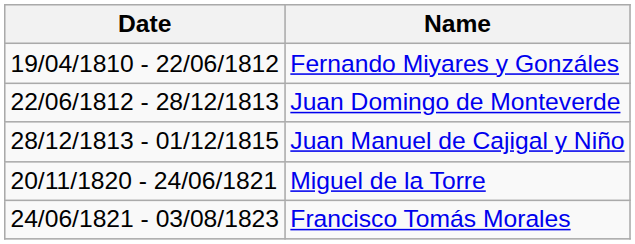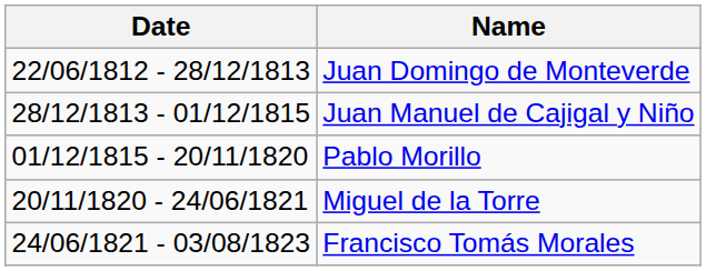 <table class=wikitable>
 <tr>
 <th>Date</th>
 <th>Name</th>
-</tr>
-<tr>
-<td>19/04/1810 - 22/06/1812</td>
-<td><a href='#'>Fernando Miyares y Gonzáles</a></td>
 </tr>
 <tr>
 <td>22/06/1812 - 28/12/1813</td>
 <td><a href='#'>Juan Domingo de Monteverde</a></td>
 </tr>
 <tr>
 <td>28/12/1813 - 01/12/1815</td>
 <td><a href='#'>Juan Manuel de Cajigal y Niño</a></td>
 </tr>
 <tr>
+<td>01/12/1815 - 20/11/1820</td>
+<td><a href='#'>Pablo Morillo</a></td>
+</tr>
+<tr>
 <td>20/11/1820 - 24/06/1821</td>
 <td><a href='#'>Miguel de la Torre</a></td>
 </tr>
 <tr>
 <td>24/06/1821 - 03/08/1823</td>
 <td><a href='#'>Francisco Tomás Morales</a></td>
 </tr>
 </table>
